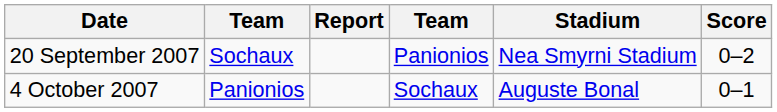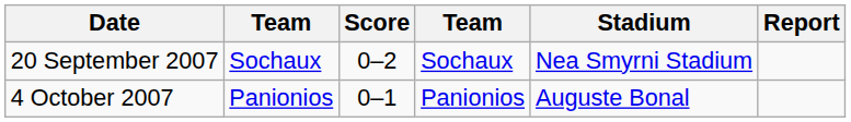 <table class="wikitable">
 <tr>
 <th>Date</th>
 <th>Team</th>
-<th>Report</th>
+<th>Score</th>
 <th>Team</th>
 <th>Stadium</th>
-<th>Score</th>
+<th>Report</th>
 </tr>
 <tr>
 <td>20 September 2007</td>
 <td> <a href='#'>Sochaux</a></td>
+<td align="center">0–2</td>
+<td> <a href='#'>Sochaux</a></td>
+<td><a href='#'>Nea Smyrni Stadium</a></td>
 <td></td>
-<td> <a href='#'>Panionios</a></td>
-<td><a href='#'>Nea Smyrni Stadium</a></td>
-<td align="center">0–2</td>
 </tr>
 <tr>
 <td>4 October 2007</td>
 <td> <a href='#'>Panionios</a></td>
+<td align="center">0–1</td>
+<td> <a href='#'>Panionios</a></td>
+<td><a href='#'>Auguste Bonal</a></td>
 <td></td>
-<td> <a href='#'>Sochaux</a></td>
-<td><a href='#'>Auguste Bonal</a></td>
-<td align="center">0–1</td>
 </tr>
 </table>
